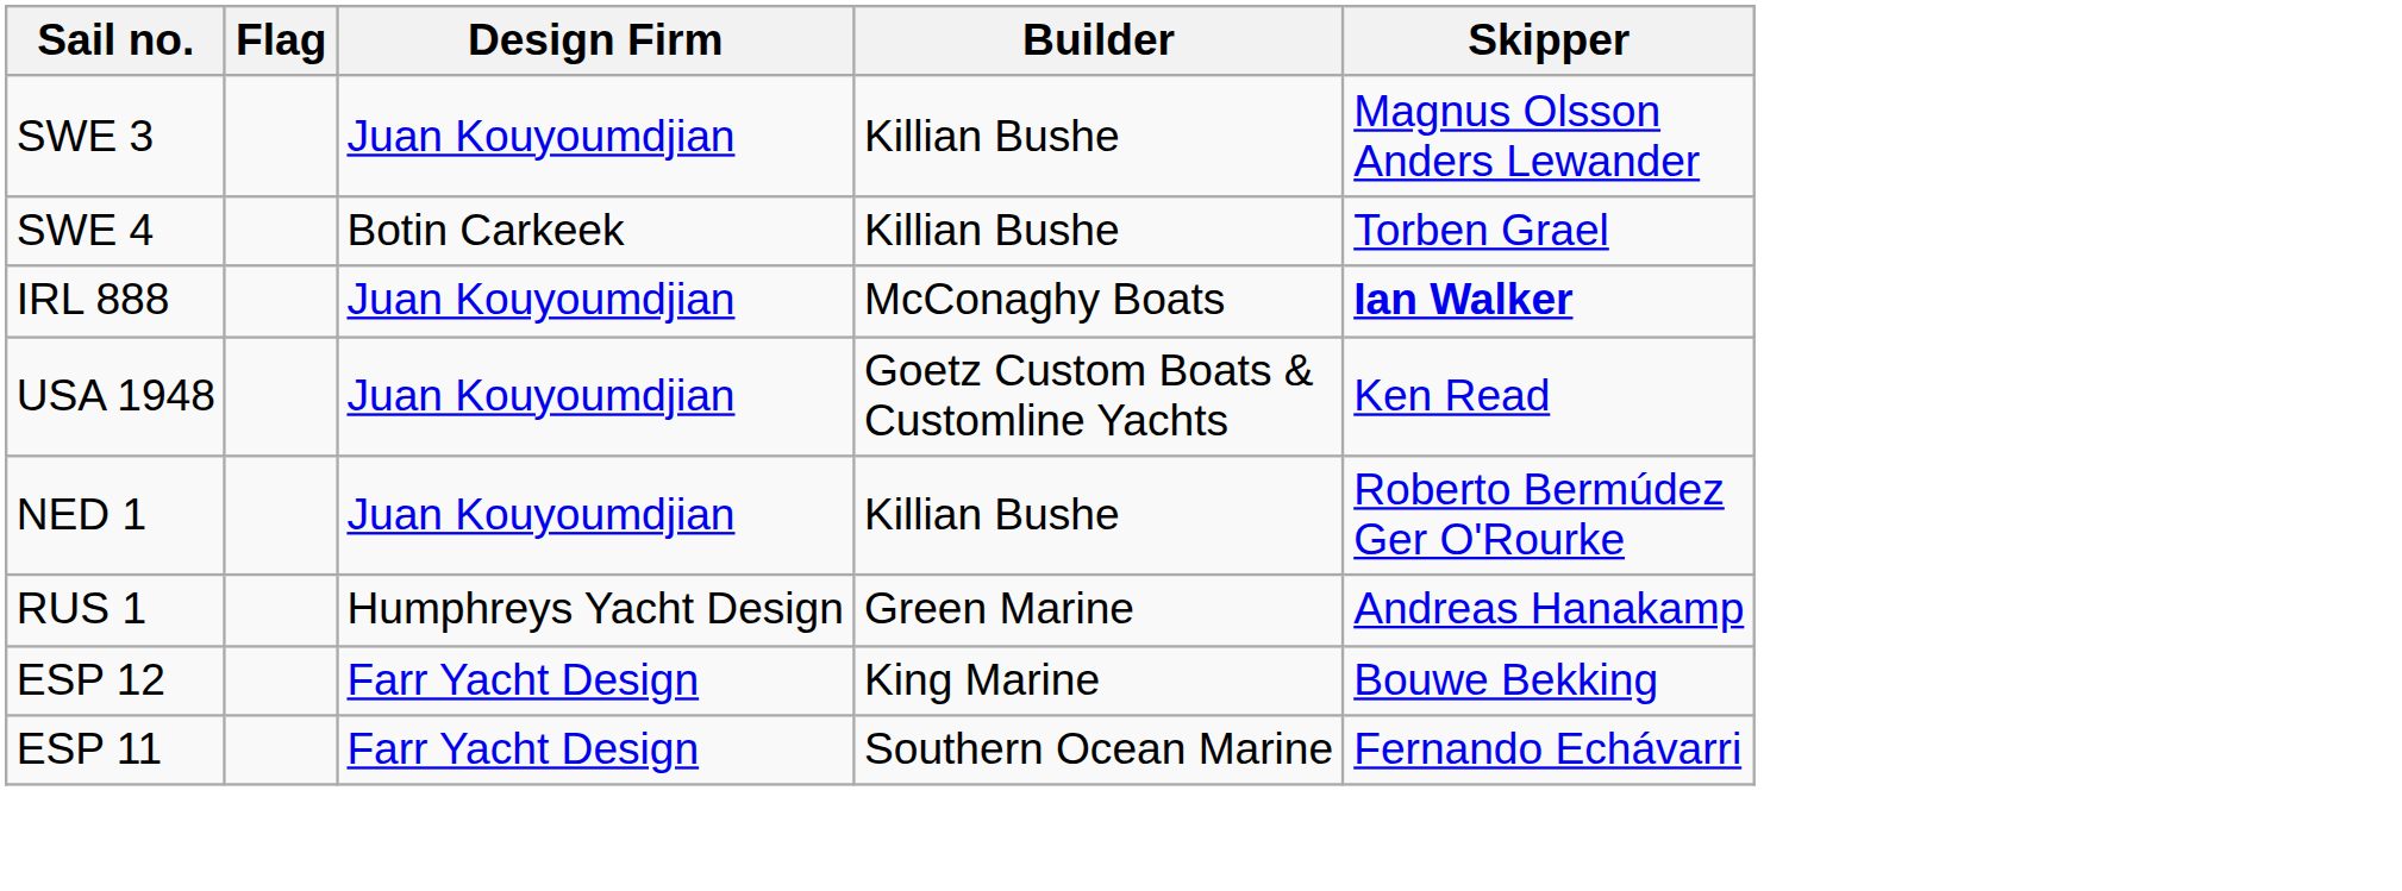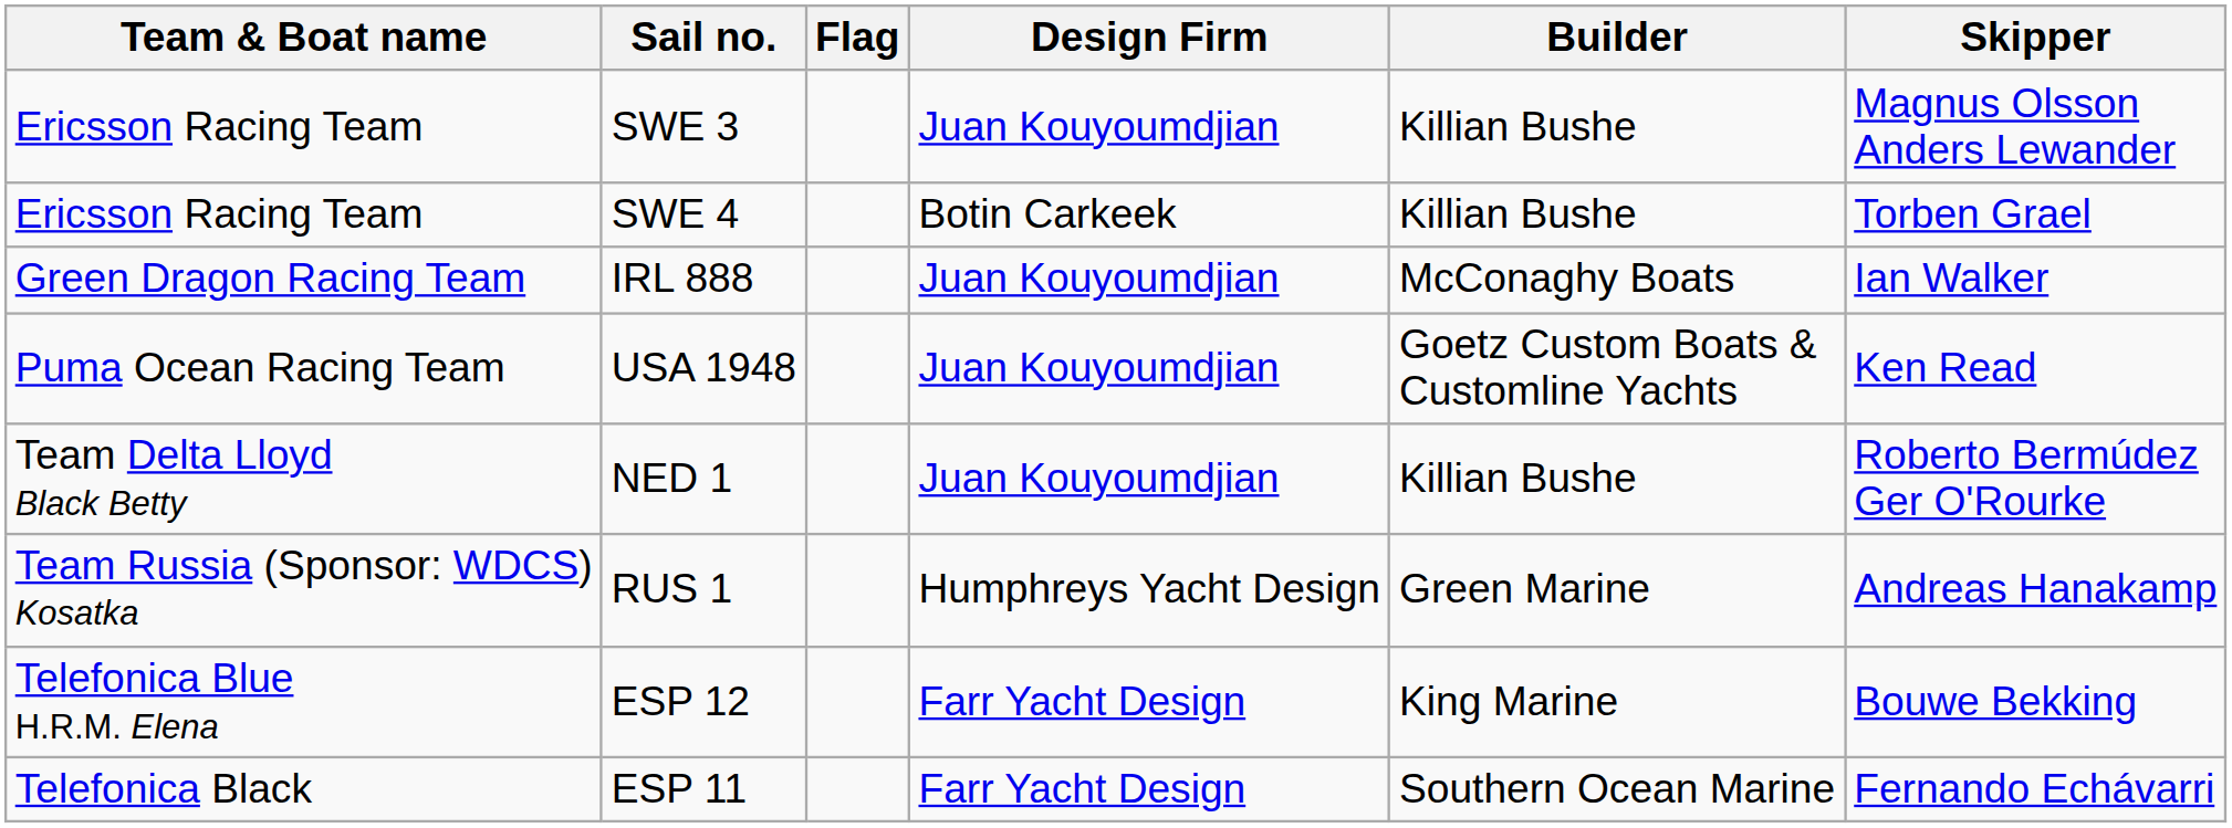 <table class="wikitable">
 <tr>
+<th>Team & Boat name</th>
 <th>Sail no.</th>
 <th>Flag</th>
 <th>Design Firm</th>
 <th>Builder</th>
 <th>Skipper</th>
 </tr>
 <tr>
+<td><a href='#'>Ericsson</a> Racing Team<br></td>
 <td>SWE 3</td>
 <td></td>
 <td><a href='#'>Juan Kouyoumdjian</a></td>
 <td>Killian Bushe</td>
 <td><a href='#'>Magnus Olsson</a> <br><a href='#'>Anders Lewander</a> </td>
 </tr>
 <tr>
+<td><a href='#'>Ericsson</a> Racing Team<br></td>
 <td>SWE 4</td>
 <td></td>
 <td>Botin Carkeek</td>
 <td>Killian Bushe</td>
 <td><a href='#'>Torben Grael</a></td>
 </tr>
 <tr>
+<td><a href='#'>Green Dragon Racing Team</a><br><em></em></td>
 <td>IRL 888</td>
 <td><br></td>
 <td><a href='#'>Juan Kouyoumdjian</a></td>
 <td>McConaghy Boats</td>
-<td><strong><a href='#'>Ian Walker</a></strong></td>
+<td><a href='#'>Ian Walker</a></td>
 </tr>
 <tr>
+<td><a href='#'>Puma</a> Ocean Racing Team<br><em></em></td>
 <td>USA 1948</td>
 <td></td>
 <td><a href='#'>Juan Kouyoumdjian</a></td>
 <td>Goetz Custom Boats &<br> Customline Yachts</td>
 <td><a href='#'>Ken Read</a></td>
 </tr>
 <tr>
+<td>Team <a href='#'>Delta Lloyd</a><br><small><em>Black Betty</em></small></td>
 <td>NED 1</td>
 <td></td>
 <td><a href='#'>Juan Kouyoumdjian</a></td>
 <td>Killian Bushe</td>
 <td><a href='#'>Roberto Bermúdez</a><br><a href='#'>Ger O'Rourke</a> </td>
 </tr>
 <tr>
+<td><a href='#'>Team Russia</a> (Sponsor: <a href='#'>WDCS</a>)<br><small><em>Kosatka</em></small></td>
 <td>RUS 1</td>
 <td></td>
 <td>Humphreys Yacht Design</td>
 <td>Green Marine</td>
 <td><a href='#'>Andreas Hanakamp</a></td>
 </tr>
 <tr>
+<td><a href='#'>Telefonica Blue</a><br><small>H.R.M. <em>Elena</em></small></td>
 <td>ESP 12</td>
 <td></td>
 <td><a href='#'>Farr Yacht Design</a></td>
 <td>King Marine</td>
 <td><a href='#'>Bouwe Bekking</a></td>
 </tr>
 <tr>
+<td><a href='#'>Telefonica</a> Black<br></td>
 <td>ESP 11</td>
 <td></td>
 <td><a href='#'>Farr Yacht Design</a></td>
 <td>Southern Ocean Marine</td>
 <td><a href='#'>Fernando Echávarri</a></td>
 </tr>
 </table>
